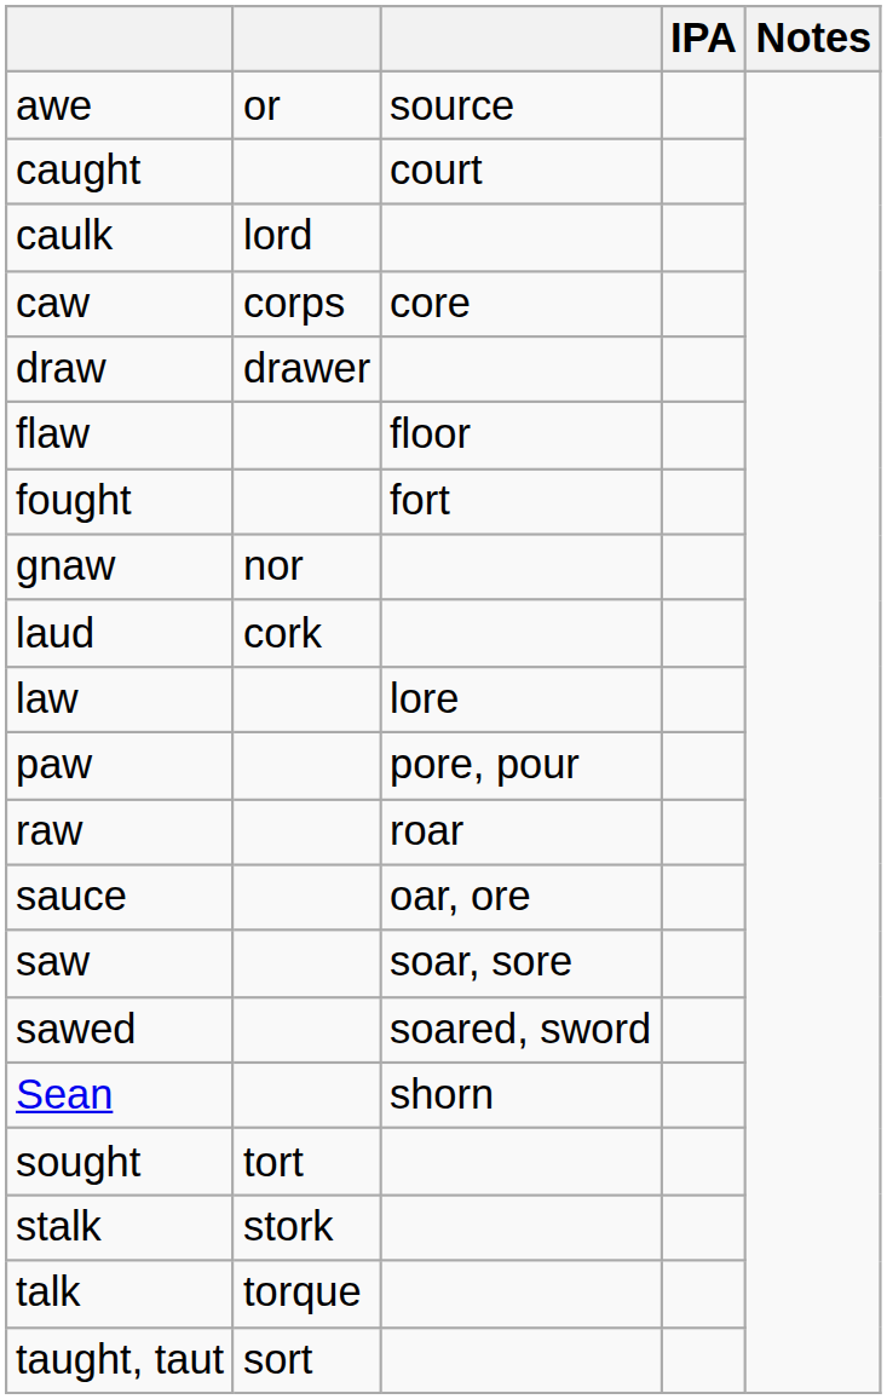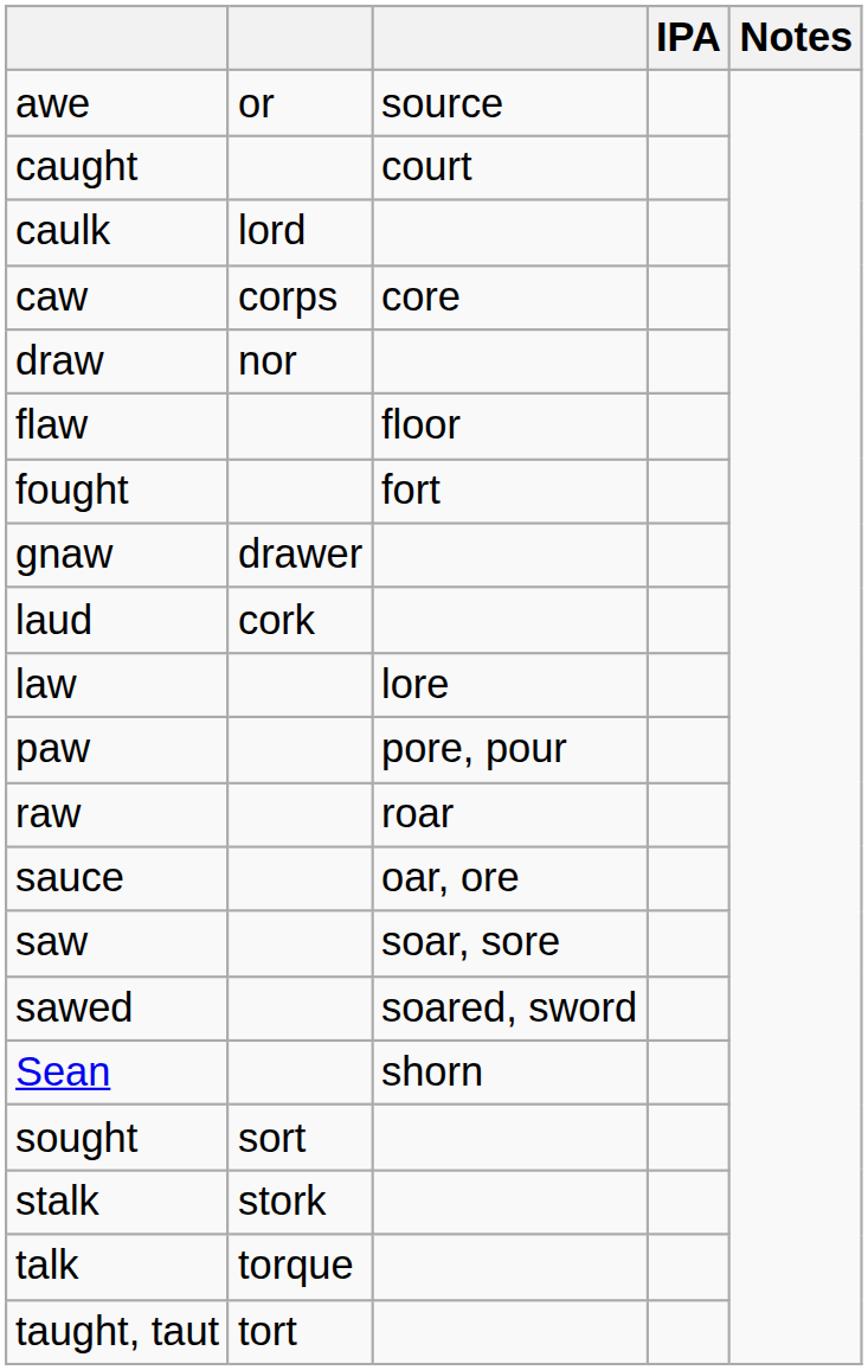 <table class="wikitable sortable mw-collapsible mw-collapsed">
 <tr>
 <th></th>
 <th></th>
 <th></th>
 <th>IPA</th>
 <th>Notes</th>
 </tr>
 <tr>
 <td>awe</td>
 <td>or</td>
 <td>source</td>
 <td></td>
 </tr>
 <tr>
 <td>caught</td>
 <td></td>
 <td>court</td>
 <td></td>
 </tr>
 <tr>
 <td>caulk</td>
 <td>lord</td>
 <td></td>
 <td></td>
 </tr>
 <tr>
 <td>caw</td>
 <td>corps</td>
 <td>core</td>
 <td></td>
 </tr>
 <tr>
 <td>draw</td>
-<td>drawer</td>
+<td>nor</td>
 <td></td>
 <td></td>
 </tr>
 <tr>
 <td>flaw</td>
 <td></td>
 <td>floor</td>
 <td></td>
 </tr>
 <tr>
 <td>fought</td>
 <td></td>
 <td>fort</td>
 <td></td>
 </tr>
 <tr>
 <td>gnaw</td>
-<td>nor</td>
+<td>drawer</td>
 <td></td>
 <td></td>
 </tr>
 <tr>
 <td>laud</td>
 <td>cork</td>
 <td></td>
 <td></td>
 </tr>
 <tr>
 <td>law</td>
 <td></td>
 <td>lore</td>
 <td></td>
 </tr>
 <tr>
 <td>paw</td>
 <td></td>
 <td>pore, pour</td>
 <td></td>
 </tr>
 <tr>
 <td>raw</td>
 <td></td>
 <td>roar</td>
 <td></td>
 </tr>
 <tr>
 <td>sauce</td>
 <td></td>
 <td>oar, ore</td>
 <td></td>
 </tr>
 <tr>
 <td>saw</td>
 <td></td>
 <td>soar, sore</td>
 <td></td>
 </tr>
 <tr>
 <td>sawed</td>
 <td></td>
 <td>soared, sword</td>
 <td></td>
 </tr>
 <tr>
 <td><a href='#'>Sean</a></td>
 <td></td>
 <td>shorn</td>
 <td></td>
 </tr>
 <tr>
 <td>sought</td>
-<td>tort</td>
+<td>sort</td>
 <td></td>
 <td></td>
 </tr>
 <tr>
 <td>stalk</td>
 <td>stork</td>
 <td></td>
 <td></td>
 </tr>
 <tr>
 <td>talk</td>
 <td>torque</td>
 <td></td>
 <td></td>
 </tr>
 <tr>
 <td>taught, taut</td>
-<td>sort</td>
+<td>tort</td>
 <td></td>
 <td></td>
 </tr>
 </table>
